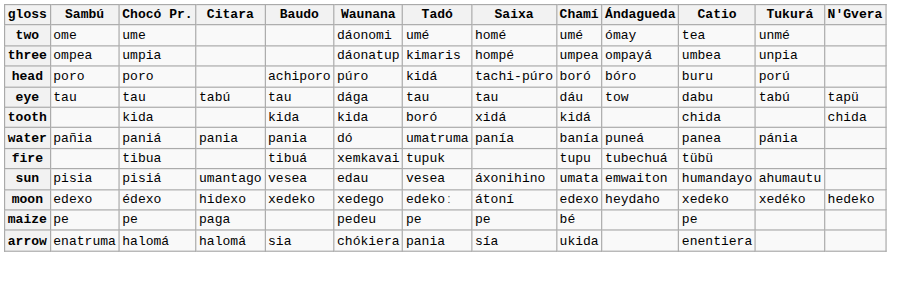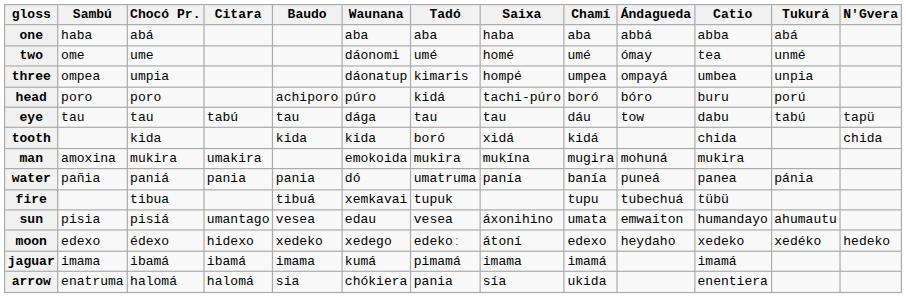 <table class="wikitable sortable" style="font-size: 85%">
 <tr>
 <th>gloss</th>
 <th>Sambú</th>
 <th>Chocó Pr.</th>
 <th>Citara</th>
 <th>Baudo</th>
 <th>Waunana</th>
 <th>Tadó</th>
 <th>Saixa</th>
 <th>Chamí</th>
 <th>Ándagueda</th>
 <th>Catio</th>
 <th>Tukurá</th>
 <th>N'Gvera</th>
+</tr>
+<tr>
+<th>one</th>
+<td>haba</td>
+<td>abá</td>
+<td></td>
+<td></td>
+<td>aba</td>
+<td>aba</td>
+<td>haba</td>
+<td>aba</td>
+<td>abbá</td>
+<td>abba</td>
+<td>abá</td>
+<td></td>
 </tr>
 <tr>
 <th>two</th>
 <td>ome</td>
 <td>ume</td>
 <td></td>
 <td></td>
 <td>dáonomi</td>
 <td>umé</td>
 <td>homé</td>
 <td>umé</td>
 <td>ómay</td>
 <td>tea</td>
 <td>unmé</td>
 <td></td>
 </tr>
 <tr>
 <th>three</th>
 <td>ompea</td>
 <td>umpia</td>
 <td></td>
 <td></td>
 <td>dáonatup</td>
 <td>kimaris</td>
 <td>hompé</td>
 <td>umpea</td>
 <td>ompayá</td>
 <td>umbea</td>
 <td>unpia</td>
 <td></td>
 </tr>
 <tr>
 <th>head</th>
 <td>poro</td>
 <td>poro</td>
 <td></td>
 <td>achiporo</td>
 <td>púro</td>
 <td>kidá</td>
 <td>tachi-púro</td>
 <td>boró</td>
 <td>bóro</td>
 <td>buru</td>
 <td>porú</td>
 <td></td>
 </tr>
 <tr>
 <th>eye</th>
 <td>tau</td>
 <td>tau</td>
 <td>tabú</td>
 <td>tau</td>
 <td>dága</td>
 <td>tau</td>
 <td>tau</td>
 <td>dáu</td>
 <td>tow</td>
 <td>dabu</td>
 <td>tabú</td>
 <td>tapü</td>
 </tr>
 <tr>
 <th>tooth</th>
 <td></td>
 <td>kida</td>
 <td></td>
 <td>kida</td>
 <td>kida</td>
 <td>boró</td>
 <td>xidá</td>
 <td>kidá</td>
 <td></td>
 <td>chida</td>
 <td></td>
 <td>chida</td>
 </tr>
 <tr>
+<th>man</th>
+<td>amoxina</td>
+<td>mukira</td>
+<td>umakira</td>
+<td></td>
+<td>emokoida</td>
+<td>mukira</td>
+<td>mukína</td>
+<td>mugira</td>
+<td>mohuná</td>
+<td>mukira</td>
+<td></td>
+<td></td>
+</tr>
+<tr>
 <th>water</th>
 <td>pañia</td>
 <td>paniá</td>
 <td>pania</td>
 <td>pania</td>
 <td>dó</td>
 <td>umatruma</td>
 <td>panía</td>
 <td>banía</td>
 <td>puneá</td>
 <td>panea</td>
 <td>pánia</td>
 <td></td>
 </tr>
 <tr>
 <th>fire</th>
 <td></td>
 <td>tibua</td>
 <td></td>
 <td>tibuá</td>
 <td>xemkavai</td>
 <td>tupuk</td>
 <td></td>
 <td>tupu</td>
 <td>tubechuá</td>
 <td>tübü</td>
 <td></td>
 <td></td>
 </tr>
 <tr>
 <th>sun</th>
 <td>pisia</td>
 <td>pisiá</td>
 <td>umantago</td>
 <td>vesea</td>
 <td>edau</td>
 <td>vesea</td>
 <td>áxonihino</td>
 <td>umata</td>
 <td>emwaiton</td>
 <td>humandayo</td>
 <td>ahumautu</td>
 <td></td>
 </tr>
 <tr>
 <th>moon</th>
 <td>edexo</td>
 <td>édexo</td>
 <td>hidexo</td>
 <td>xedeko</td>
 <td>xedego</td>
 <td>edekoː</td>
 <td>átoní</td>
 <td>edexo</td>
 <td>heydaho</td>
 <td>xedeko</td>
 <td>xedéko</td>
 <td>hedeko</td>
 </tr>
 <tr>
-<th>maize</th>
-<td>pe</td>
-<td>pe</td>
-<td>paga</td>
+<th>jaguar</th>
+<td>imama</td>
+<td>ibamá</td>
+<td>ibamá</td>
+<td>imama</td>
+<td>kumá</td>
+<td>pimamá</td>
+<td>imama</td>
+<td>imamá</td>
 <td></td>
-<td>pedeu</td>
-<td>pe</td>
-<td>pe</td>
-<td>bé</td>
-<td></td>
-<td>pe</td>
+<td>imamá</td>
 <td></td>
 <td></td>
 </tr>
 <tr>
 <th>arrow</th>
 <td>enatruma</td>
 <td>halomá</td>
 <td>halomá</td>
 <td>sia</td>
 <td>chókiera</td>
 <td>pania</td>
 <td>sía</td>
 <td>ukida</td>
 <td></td>
 <td>enentiera</td>
 <td></td>
 <td></td>
 </tr>
 </table>
